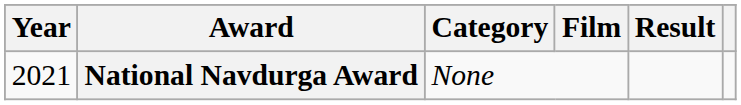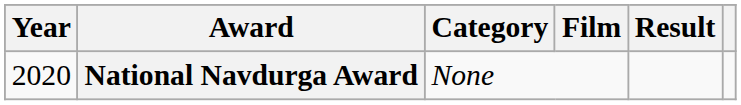 <table class="wikitable plainrowheaders sortable">
 <tr>
 <th>Year</th>
 <th>Award</th>
 <th>Category</th>
 <th>Film</th>
 <th>Result</th>
 <th class="unsortable"></th>
 </tr>
 <tr>
-<td>2021</td>
+<td>2020</td>
 <th scope="row">National Navdurga Award</th>
 <td colspan="2"><em>None</em></td>
 <td></td>
 <td style="text-align:center;"></td>
 </tr>
 </table>
